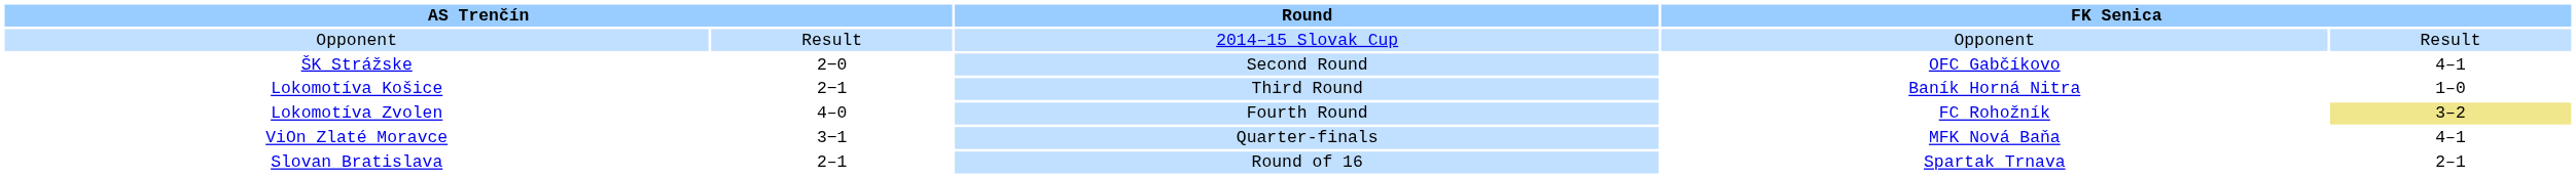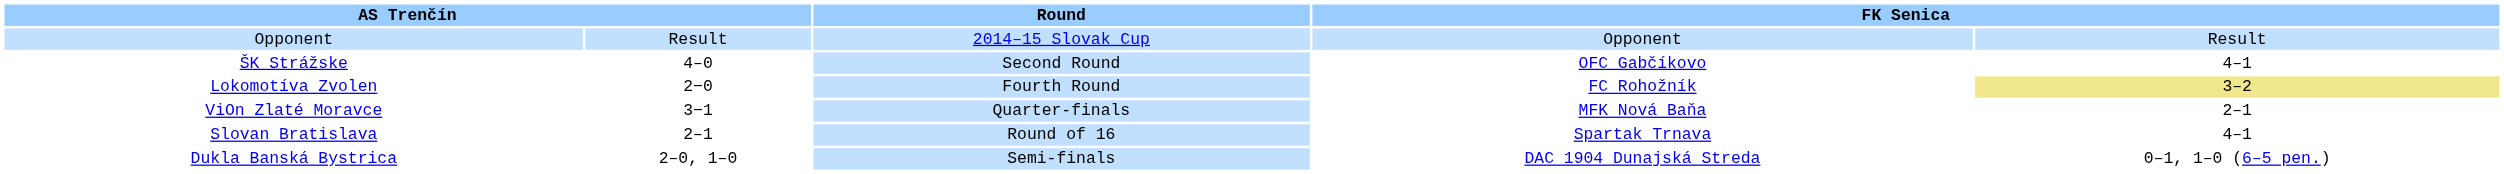 <table width="100%" style="text-align:center">
 <tr valign=top bgcolor=#99ccff>
 <th colspan=2 style="width:1*">AS Trenčín</th>
 <th><strong>Round</strong></th>
 <th colspan=2 style="width:1*">FK Senica</th>
 </tr>
 <tr valign=top bgcolor=#c1e0ff>
 <td>Opponent</td>
 <td>Result</td>
 <td bgcolor=#c1e0ff><a href='#'>2014–15 Slovak Cup</a></td>
 <td>Opponent</td>
 <td>Result</td>
 </tr>
 <tr>
 <td><a href='#'>ŠK Strážske</a></td>
-<td>2−0</td>
+<td>4–0</td>
 <td bgcolor=#c1e0ff>Second Round</td>
 <td><a href='#'>OFC Gabčíkovo</a></td>
 <td>4–1</td>
 </tr>
 <tr>
-<td><a href='#'>Lokomotíva Košice</a></td>
-<td>2−1</td>
-<td bgcolor=#c1e0ff>Third Round</td>
-<td><a href='#'>Baník Horná Nitra</a></td>
-<td>1–0</td>
-</tr>
-<tr>
 <td><a href='#'>Lokomotíva Zvolen</a></td>
-<td>4–0</td>
+<td>2−0</td>
 <td bgcolor=#c1e0ff>Fourth Round</td>
 <td><a href='#'>FC Rohožník</a></td>
 <td style="background: khaki;">3–2</td>
 </tr>
 <tr>
 <td><a href='#'>ViOn Zlaté Moravce</a></td>
 <td>3−1</td>
 <td bgcolor=#c1e0ff>Quarter-finals</td>
 <td><a href='#'>MFK Nová Baňa</a></td>
-<td>4–1</td>
+<td>2–1</td>
 </tr>
 <tr>
 <td><a href='#'>Slovan Bratislava</a></td>
 <td>2–1</td>
 <td bgcolor=#c1e0ff>Round of 16</td>
 <td><a href='#'>Spartak Trnava</a></td>
-<td>2–1</td>
+<td>4–1</td>
+</tr>
+<tr>
+<td><a href='#'>Dukla Banská Bystrica</a></td>
+<td>2–0, 1–0</td>
+<td bgcolor=#c1e0ff>Semi-finals</td>
+<td><a href='#'>DAC 1904 Dunajská Streda</a></td>
+<td>0–1, 1–0 (<a href='#'>6–5 pen.</a>)</td>
 </tr>
 </table>
